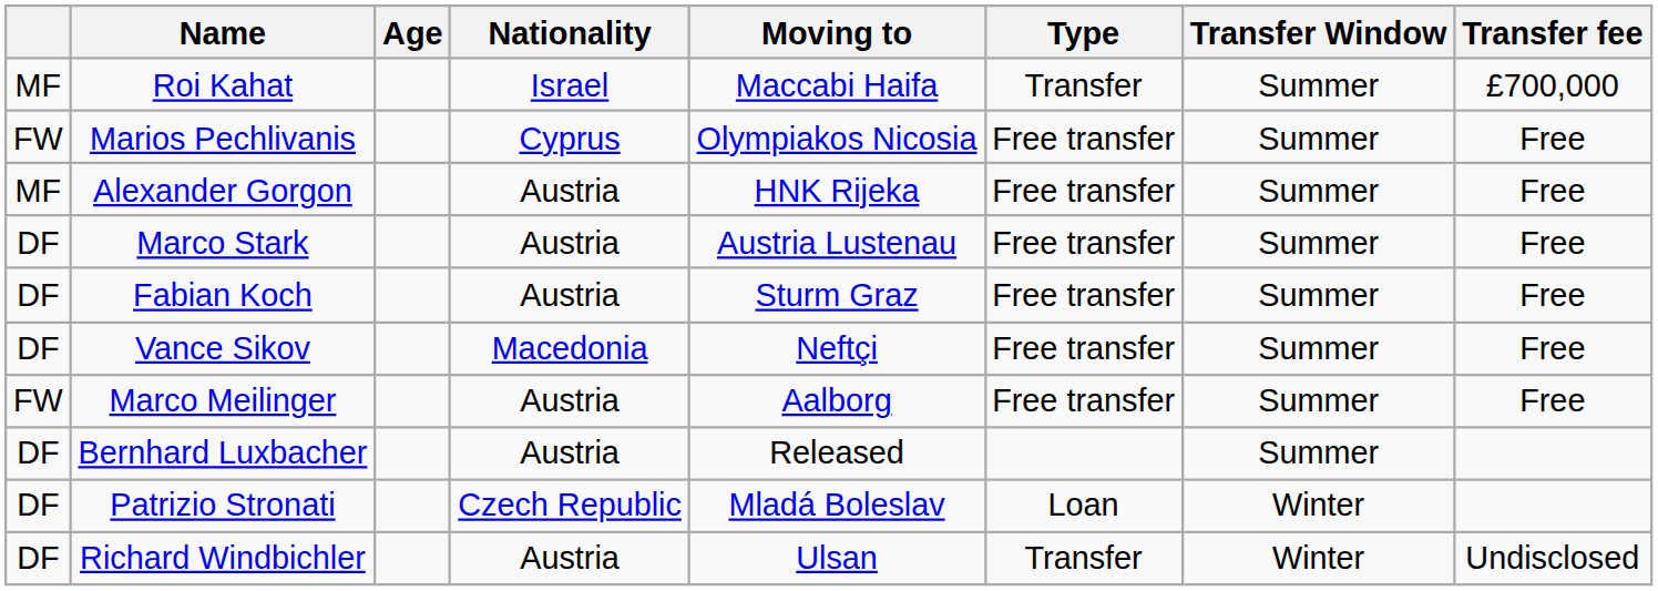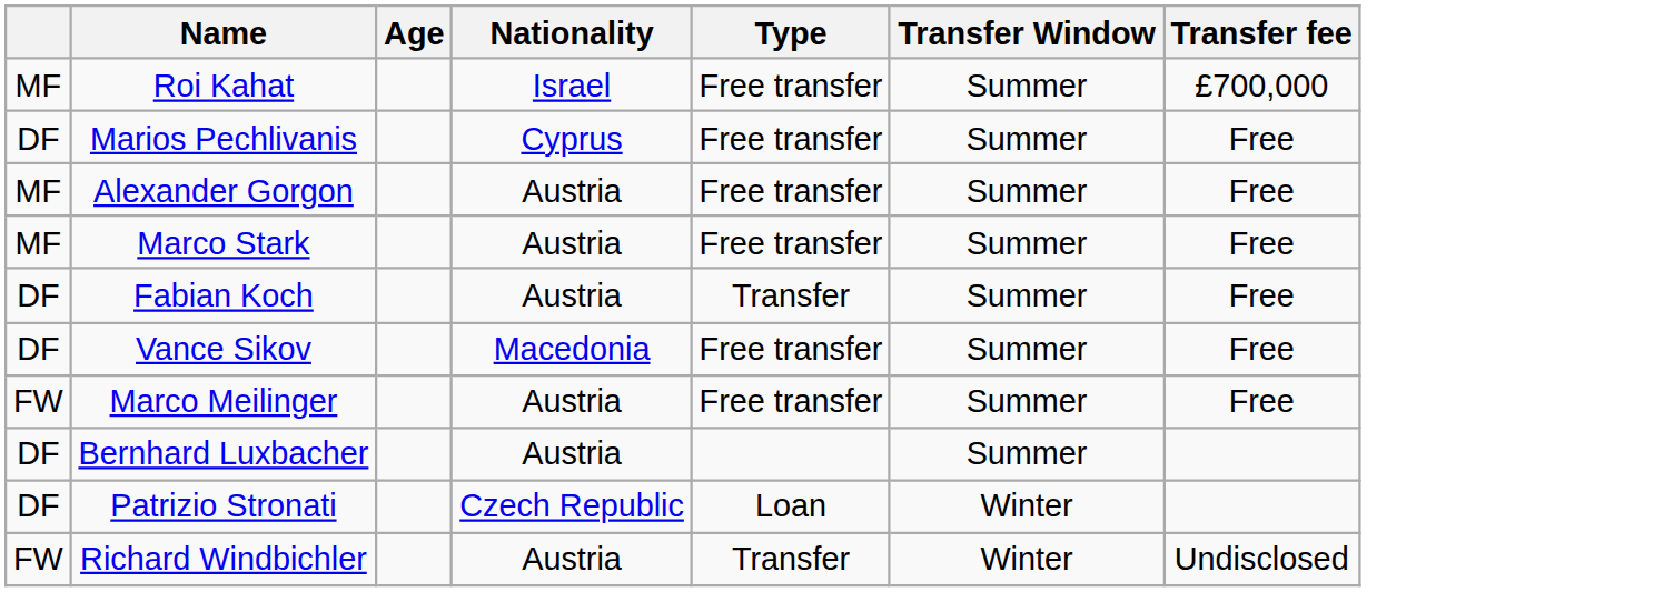 <table class="wikitable" Style="text-align: center;font-size:80%">
 <tr>
 <th></th>
 <th>Name</th>
 <th>Age</th>
 <th>Nationality</th>
-<th>Moving to</th>
 <th>Type</th>
 <th>Transfer Window</th>
 <th>Transfer fee</th>
 </tr>
 <tr>
 <td>MF</td>
 <td><a href='#'>Roi Kahat</a></td>
 <td></td>
 <td> <a href='#'>Israel</a></td>
-<td> <a href='#'>Maccabi Haifa</a></td>
-<td>Transfer</td>
+<td>Free transfer</td>
 <td>Summer</td>
 <td>£700,000</td>
 </tr>
 <tr>
-<td>FW</td>
+<td>DF</td>
 <td><a href='#'>Marios Pechlivanis</a></td>
 <td></td>
 <td> <a href='#'>Cyprus</a></td>
-<td> <a href='#'>Olympiakos Nicosia</a></td>
 <td>Free transfer</td>
 <td>Summer</td>
 <td>Free</td>
 </tr>
 <tr>
 <td>MF</td>
 <td><a href='#'>Alexander Gorgon</a></td>
 <td></td>
 <td> Austria</td>
-<td> <a href='#'>HNK Rijeka</a></td>
 <td>Free transfer</td>
 <td>Summer</td>
 <td>Free</td>
 </tr>
 <tr>
-<td>DF</td>
+<td>MF</td>
 <td><a href='#'>Marco Stark</a></td>
 <td></td>
 <td> Austria</td>
-<td><a href='#'>Austria Lustenau</a></td>
 <td>Free transfer</td>
 <td>Summer</td>
 <td>Free</td>
 </tr>
 <tr>
 <td>DF</td>
 <td><a href='#'>Fabian Koch</a></td>
 <td></td>
 <td> Austria</td>
-<td><a href='#'>Sturm Graz</a></td>
-<td>Free transfer</td>
+<td>Transfer</td>
 <td>Summer</td>
 <td>Free</td>
 </tr>
 <tr>
 <td>DF</td>
 <td><a href='#'>Vance Sikov</a></td>
 <td></td>
 <td> <a href='#'>Macedonia</a></td>
-<td> <a href='#'>Neftçi</a></td>
 <td>Free transfer</td>
 <td>Summer</td>
 <td>Free</td>
 </tr>
 <tr>
 <td>FW</td>
 <td><a href='#'>Marco Meilinger</a></td>
 <td></td>
 <td> Austria</td>
-<td> <a href='#'>Aalborg</a></td>
 <td>Free transfer</td>
 <td>Summer</td>
 <td>Free</td>
 </tr>
 <tr>
 <td>DF</td>
 <td><a href='#'>Bernhard Luxbacher</a></td>
 <td></td>
 <td> Austria</td>
-<td>Released</td>
 <td></td>
 <td>Summer</td>
 <td></td>
 </tr>
 <tr>
 <td>DF</td>
 <td><a href='#'>Patrizio Stronati</a></td>
 <td></td>
 <td> <a href='#'>Czech Republic</a></td>
-<td> <a href='#'>Mladá Boleslav</a></td>
 <td>Loan</td>
 <td>Winter</td>
 <td></td>
 </tr>
 <tr>
-<td>DF</td>
+<td>FW</td>
 <td><a href='#'>Richard Windbichler</a></td>
 <td></td>
 <td> Austria</td>
-<td> <a href='#'>Ulsan</a></td>
 <td>Transfer</td>
 <td>Winter</td>
 <td>Undisclosed</td>
 </tr>
 </table>
